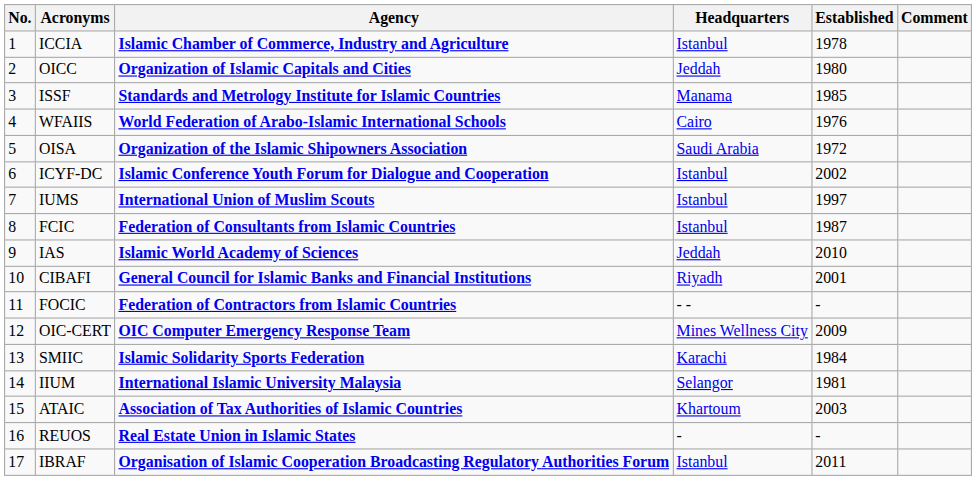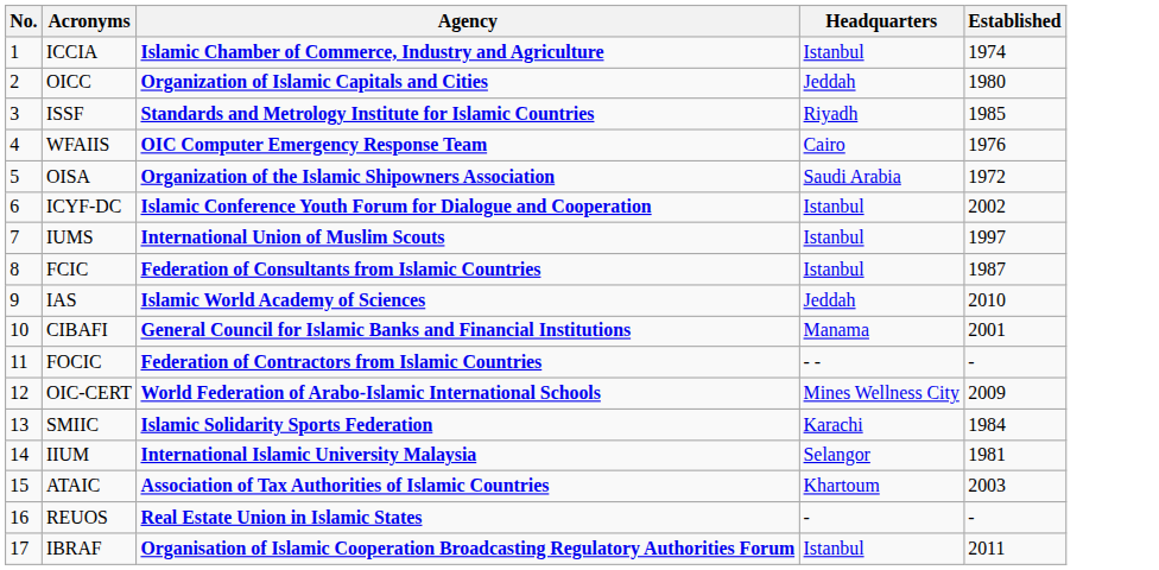 <table class="wikitable sortable" style="font-size:90%; ">
 <tr>
 <th>No.</th>
 <th>Acronyms</th>
 <th>Agency</th>
 <th>Headquarters</th>
 <th>Established</th>
-<th>Comment</th>
 </tr>
 <tr>
 <td>1</td>
 <td>ICCIA</td>
 <td><strong><a href='#'>Islamic Chamber of Commerce, Industry and Agriculture</a></strong></td>
 <td> <a href='#'>Istanbul</a></td>
-<td>1978</td>
-<td></td>
+<td>1974</td>
 </tr>
 <tr>
 <td>2</td>
 <td>OICC</td>
 <td><strong><a href='#'>Organization of Islamic Capitals and Cities</a></strong></td>
 <td> <a href='#'>Jeddah</a></td>
 <td>1980</td>
-<td></td>
 </tr>
 <tr>
 <td>3</td>
 <td>ISSF</td>
 <td><strong><a href='#'>Standards and Metrology Institute for Islamic Countries</a></strong></td>
-<td> <a href='#'>Manama</a></td>
+<td> <a href='#'>Riyadh</a></td>
 <td>1985</td>
-<td></td>
 </tr>
 <tr>
 <td>4</td>
 <td>WFAIIS</td>
-<td><strong><a href='#'>World Federation of Arabo-Islamic International Schools</a></strong></td>
+<td><strong><a href='#'>OIC Computer Emergency Response Team</a></strong></td>
 <td> <a href='#'>Cairo</a></td>
 <td>1976</td>
-<td></td>
 </tr>
 <tr>
 <td>5</td>
 <td>OISA</td>
 <td><strong><a href='#'>Organization of the Islamic Shipowners Association</a></strong></td>
 <td> <a href='#'>Saudi Arabia</a></td>
 <td>1972</td>
-<td></td>
 </tr>
 <tr>
 <td>6</td>
 <td>ICYF-DC</td>
 <td><strong><a href='#'>Islamic Conference Youth Forum for Dialogue and Cooperation</a></strong></td>
 <td> <a href='#'>Istanbul</a></td>
 <td>2002</td>
-<td></td>
 </tr>
 <tr>
 <td>7</td>
 <td>IUMS</td>
 <td><strong><a href='#'>International Union of Muslim Scouts</a></strong></td>
 <td> <a href='#'>Istanbul</a></td>
 <td>1997</td>
-<td></td>
 </tr>
 <tr>
 <td>8</td>
 <td>FCIC</td>
 <td><strong><a href='#'>Federation of Consultants from Islamic Countries</a></strong></td>
 <td> <a href='#'>Istanbul</a></td>
 <td>1987</td>
-<td></td>
 </tr>
 <tr>
 <td>9</td>
 <td>IAS</td>
 <td><strong><a href='#'>Islamic World Academy of Sciences</a></strong></td>
 <td> <a href='#'>Jeddah</a></td>
 <td>2010</td>
-<td></td>
 </tr>
 <tr>
 <td>10</td>
 <td>CIBAFI</td>
 <td><strong><a href='#'>General Council for Islamic Banks and Financial Institutions</a></strong></td>
-<td> <a href='#'>Riyadh</a></td>
+<td> <a href='#'>Manama</a></td>
 <td>2001</td>
-<td></td>
 </tr>
 <tr>
 <td>11</td>
 <td>FOCIC</td>
 <td><strong><a href='#'>Federation of Contractors from Islamic Countries</a></strong></td>
 <td>- -</td>
 <td>-</td>
-<td></td>
 </tr>
 <tr>
 <td>12</td>
 <td>OIC-CERT</td>
-<td><strong><a href='#'>OIC Computer Emergency Response Team</a></strong></td>
+<td><strong><a href='#'>World Federation of Arabo-Islamic International Schools</a></strong></td>
 <td> <a href='#'>Mines Wellness City</a></td>
 <td>2009</td>
-<td></td>
 </tr>
 <tr>
 <td>13</td>
 <td>SMIIC</td>
 <td><strong><a href='#'>Islamic Solidarity Sports Federation</a></strong></td>
 <td> <a href='#'>Karachi</a></td>
 <td>1984</td>
-<td></td>
 </tr>
 <tr>
 <td>14</td>
 <td>IIUM</td>
 <td><strong><a href='#'>International Islamic University Malaysia</a></strong></td>
 <td> <a href='#'>Selangor</a></td>
 <td>1981</td>
-<td></td>
 </tr>
 <tr>
 <td>15</td>
 <td>ATAIC</td>
 <td><strong><a href='#'>Association of Tax Authorities of Islamic Countries</a></strong></td>
 <td> <a href='#'>Khartoum</a></td>
 <td>2003</td>
-<td></td>
 </tr>
 <tr>
 <td>16</td>
 <td>REUOS</td>
 <td><strong><a href='#'>Real Estate Union in Islamic States</a></strong></td>
 <td>-</td>
 <td>-</td>
-<td></td>
 </tr>
 <tr>
 <td>17</td>
 <td>IBRAF</td>
 <td><strong><a href='#'>Organisation of Islamic Cooperation Broadcasting Regulatory Authorities Forum</a></strong></td>
 <td> <a href='#'>Istanbul</a></td>
 <td>2011</td>
-<td></td>
 </tr>
 </table>
